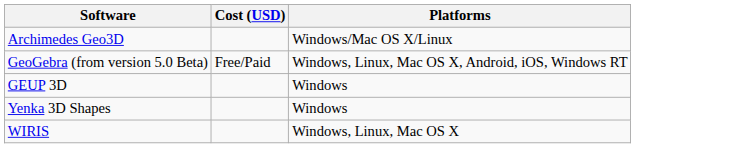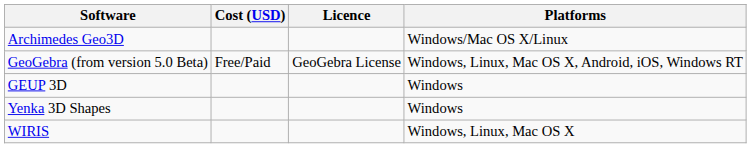 <table class="wikitable sortable">
 <tr>
 <th>Software</th>
 <th>Cost (<a href='#'>USD</a>)</th>
+<th>Licence</th>
 <th>Platforms</th>
 </tr>
 <tr>
 <td><a href='#'>Archimedes Geo3D</a></td>
+<td></td>
 <td></td>
 <td>Windows/Mac OS X/Linux</td>
 </tr>
 <tr>
 <td><a href='#'>GeoGebra</a> (from version 5.0 Beta)</td>
 <td>Free/Paid</td>
+<td>GeoGebra License</td>
 <td>Windows, Linux, Mac OS X, Android, iOS, Windows RT</td>
 </tr>
 <tr>
 <td><a href='#'>GEUP</a> 3D</td>
+<td></td>
 <td></td>
 <td>Windows</td>
 </tr>
 <tr>
 <td><a href='#'>Yenka</a> 3D Shapes</td>
 <td></td>
+<td></td>
 <td>Windows</td>
 </tr>
 <tr>
 <td><a href='#'>WIRIS</a></td>
 <td></td>
+<td></td>
 <td>Windows, Linux, Mac OS X</td>
 </tr>
 </table>
